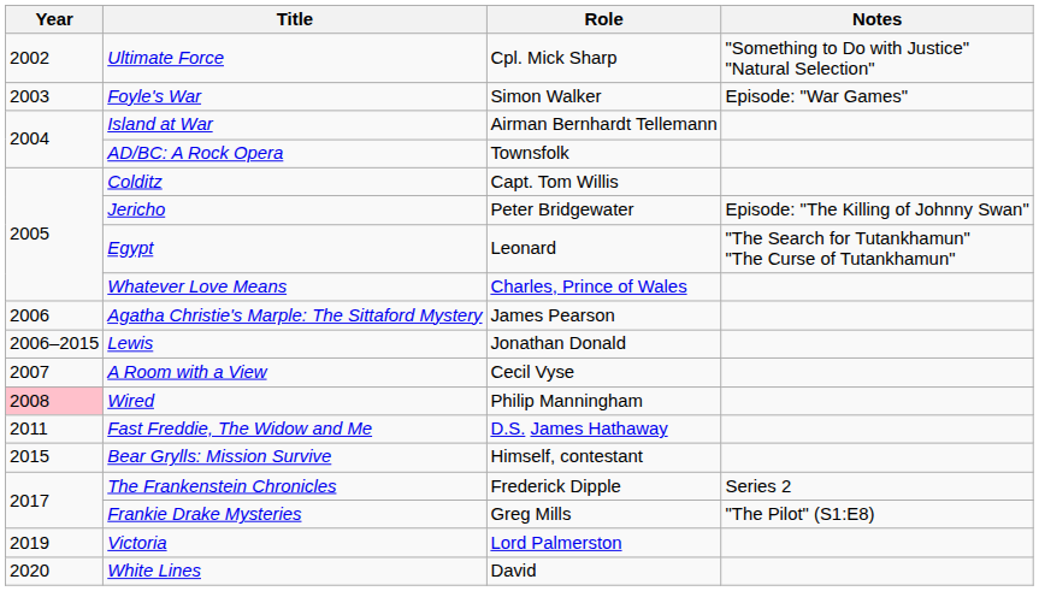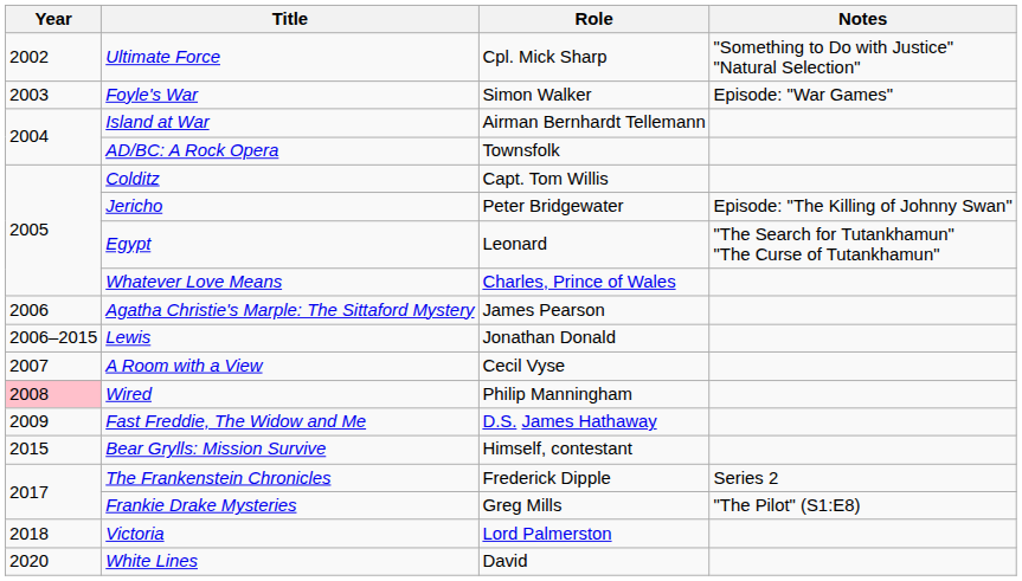 <table class="wikitable sortable">
 <tr>
 <th>Year</th>
 <th>Title</th>
 <th>Role</th>
 <th>Notes</th>
 </tr>
 <tr>
 <td>2002</td>
 <td><em><a href='#'>Ultimate Force</a></em></td>
 <td>Cpl. Mick Sharp</td>
 <td>"Something to Do with Justice"<br>"Natural Selection"</td>
 </tr>
 <tr>
 <td>2003</td>
 <td><em><a href='#'>Foyle's War</a></em></td>
 <td>Simon Walker</td>
 <td>Episode: "War Games"</td>
 </tr>
 <tr>
 <td rowspan="2">2004</td>
 <td><em><a href='#'>Island at War</a></em></td>
 <td>Airman Bernhardt Tellemann</td>
 <td></td>
 </tr>
 <tr>
 <td><em><a href='#'>AD/BC: A Rock Opera</a></em></td>
 <td>Townsfolk</td>
 <td></td>
 </tr>
 <tr>
 <td rowspan="4">2005</td>
 <td><em><a href='#'>Colditz</a></em></td>
 <td>Capt. Tom Willis</td>
 <td></td>
 </tr>
 <tr>
 <td><em><a href='#'>Jericho</a></em></td>
 <td>Peter Bridgewater</td>
 <td>Episode: "The Killing of Johnny Swan"</td>
 </tr>
 <tr>
 <td><em><a href='#'>Egypt</a></em><br></td>
 <td>Leonard</td>
 <td>"The Search for Tutankhamun"<br>"The Curse of Tutankhamun"</td>
 </tr>
 <tr>
 <td><em><a href='#'>Whatever Love Means</a></em></td>
 <td><a href='#'>Charles, Prince of Wales</a></td>
 <td></td>
 </tr>
 <tr>
 <td>2006</td>
 <td><em><a href='#'>Agatha Christie's Marple: The Sittaford Mystery</a></em></td>
 <td>James Pearson</td>
 <td></td>
 </tr>
 <tr>
 <td>2006–2015</td>
 <td><em><a href='#'>Lewis</a></em></td>
 <td>Jonathan Donald</td>
 <td></td>
 </tr>
 <tr>
 <td>2007</td>
 <td><em><a href='#'>A Room with a View</a></em></td>
 <td>Cecil Vyse</td>
 <td></td>
 </tr>
 <tr>
 <td style="background: pink;">2008</td>
 <td><em><a href='#'>Wired</a></em></td>
 <td>Philip Manningham</td>
 <td></td>
 </tr>
 <tr>
-<td>2011</td>
+<td>2009</td>
 <td><em><a href='#'>Fast Freddie, The Widow and Me</a></em></td>
 <td><a href='#'>D.S.</a> <a href='#'>James Hathaway</a></td>
 <td></td>
 </tr>
 <tr>
 <td>2015</td>
 <td><em><a href='#'>Bear Grylls: Mission Survive</a></em></td>
 <td>Himself, contestant</td>
 <td></td>
 </tr>
 <tr>
 <td rowspan="2">2017</td>
 <td><em><a href='#'>The Frankenstein Chronicles</a></em></td>
 <td>Frederick Dipple</td>
 <td>Series 2</td>
 </tr>
 <tr>
 <td><em><a href='#'>Frankie Drake Mysteries</a></em></td>
 <td>Greg Mills</td>
 <td>"The Pilot" (S1:E8)</td>
 </tr>
 <tr>
-<td>2019</td>
+<td>2018</td>
 <td><em><a href='#'>Victoria</a></em></td>
 <td><a href='#'>Lord Palmerston</a></td>
 <td></td>
 </tr>
 <tr>
 <td>2020</td>
 <td><em><a href='#'>White Lines</a></em></td>
 <td>David</td>
 <td></td>
 </tr>
 </table>
